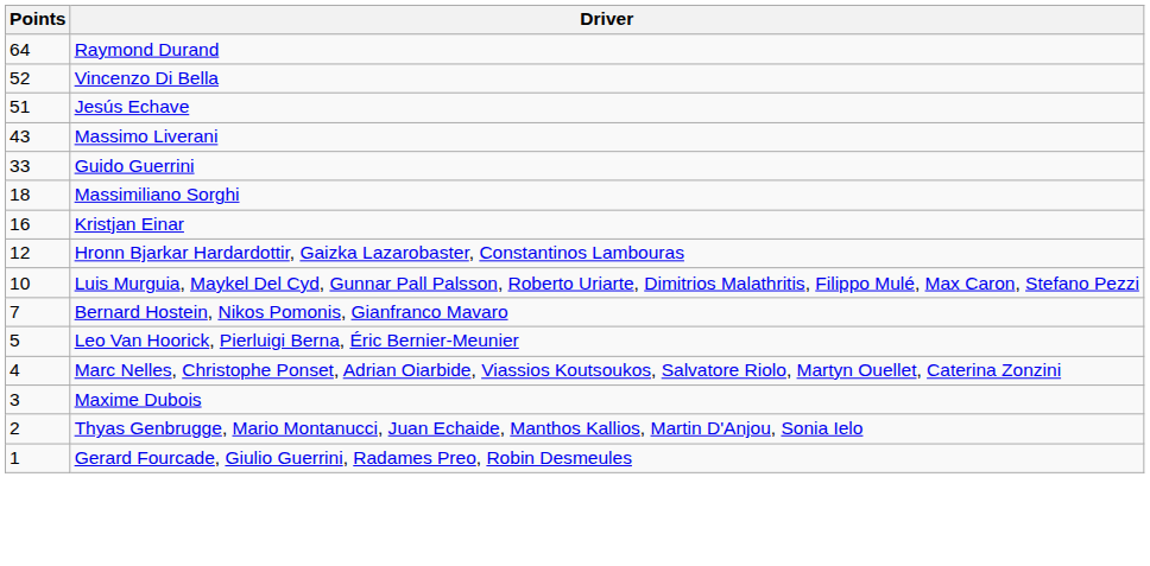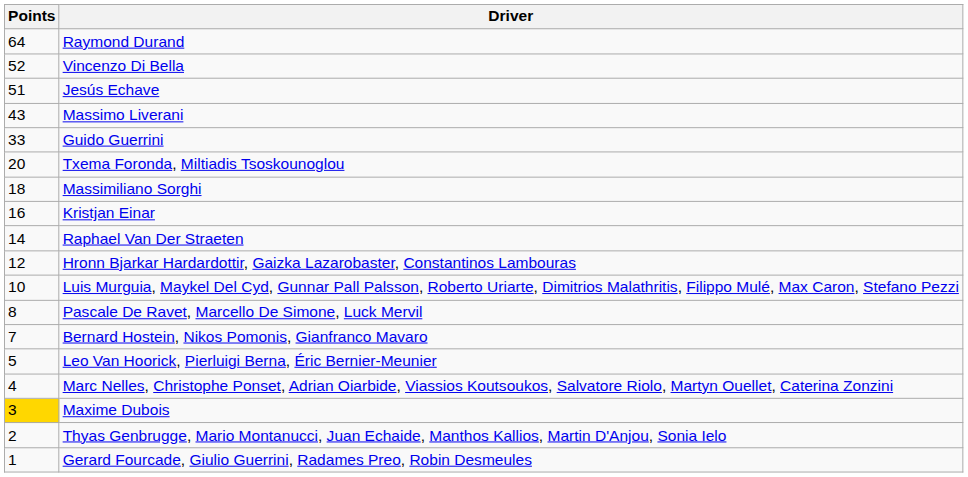 <table class="wikitable">
 <tr>
 <th>Points</th>
 <th>Driver</th>
 </tr>
 <tr>
 <td>64</td>
 <td> <a href='#'>Raymond Durand</a></td>
 </tr>
 <tr>
 <td>52</td>
 <td> <a href='#'>Vincenzo Di Bella</a></td>
 </tr>
 <tr>
 <td>51</td>
 <td> <a href='#'>Jesús Echave</a></td>
 </tr>
 <tr>
 <td>43</td>
 <td> <a href='#'>Massimo Liverani</a></td>
 </tr>
 <tr>
 <td>33</td>
 <td> <a href='#'>Guido Guerrini</a></td>
 </tr>
 <tr>
+<td>20</td>
+<td> <a href='#'>Txema Foronda</a>,  <a href='#'>Miltiadis Tsoskounoglou</a></td>
+</tr>
+<tr>
 <td>18</td>
 <td> <a href='#'>Massimiliano Sorghi</a></td>
 </tr>
 <tr>
 <td>16</td>
 <td> <a href='#'>Kristjan Einar</a></td>
 </tr>
 <tr>
+<td>14</td>
+<td> <a href='#'>Raphael Van Der Straeten</a></td>
+</tr>
+<tr>
 <td>12</td>
 <td> <a href='#'>Hronn Bjarkar Hardardottir</a>,  <a href='#'>Gaizka Lazarobaster</a>,  <a href='#'>Constantinos Lambouras</a></td>
 </tr>
 <tr>
 <td>10</td>
 <td> <a href='#'>Luis Murguia</a>,  <a href='#'>Maykel Del Cyd</a>,  <a href='#'>Gunnar Pall Palsson</a>,  <a href='#'>Roberto Uriarte</a>,  <a href='#'>Dimitrios Malathritis</a>,  <a href='#'>Filippo Mulé</a>,  <a href='#'>Max Caron</a>,  <a href='#'>Stefano Pezzi</a></td>
+</tr>
+<tr>
+<td>8</td>
+<td> <a href='#'>Pascale De Ravet</a>,  <a href='#'>Marcello De Simone</a>,  <a href='#'>Luck Mervil</a></td>
 </tr>
 <tr>
 <td>7</td>
 <td> <a href='#'>Bernard Hostein</a>,  <a href='#'>Nikos Pomonis</a>,  <a href='#'>Gianfranco Mavaro</a></td>
 </tr>
 <tr>
 <td>5</td>
 <td> <a href='#'>Leo Van Hoorick</a>,  <a href='#'>Pierluigi Berna</a>,  <a href='#'>Éric Bernier-Meunier</a></td>
 </tr>
 <tr>
 <td>4</td>
 <td> <a href='#'>Marc Nelles</a>,  <a href='#'>Christophe Ponset</a>,  <a href='#'>Adrian Oiarbide</a>,  <a href='#'>Viassios Koutsoukos</a>,  <a href='#'>Salvatore Riolo</a>,  <a href='#'>Martyn Ouellet</a>,  <a href='#'>Caterina Zonzini</a></td>
 </tr>
 <tr>
-<td>3</td>
+<td style="background: gold;">3</td>
 <td> <a href='#'>Maxime Dubois</a></td>
 </tr>
 <tr>
 <td>2</td>
 <td> <a href='#'>Thyas Genbrugge</a>,  <a href='#'>Mario Montanucci</a>,  <a href='#'>Juan Echaide</a>,  <a href='#'>Manthos Kallios</a>,  <a href='#'>Martin D'Anjou</a>,  <a href='#'>Sonia Ielo</a></td>
 </tr>
 <tr>
 <td>1</td>
 <td> <a href='#'>Gerard Fourcade</a>,  <a href='#'>Giulio Guerrini</a>,  <a href='#'>Radames Preo</a>,  <a href='#'>Robin Desmeules</a></td>
 </tr>
 </table>
